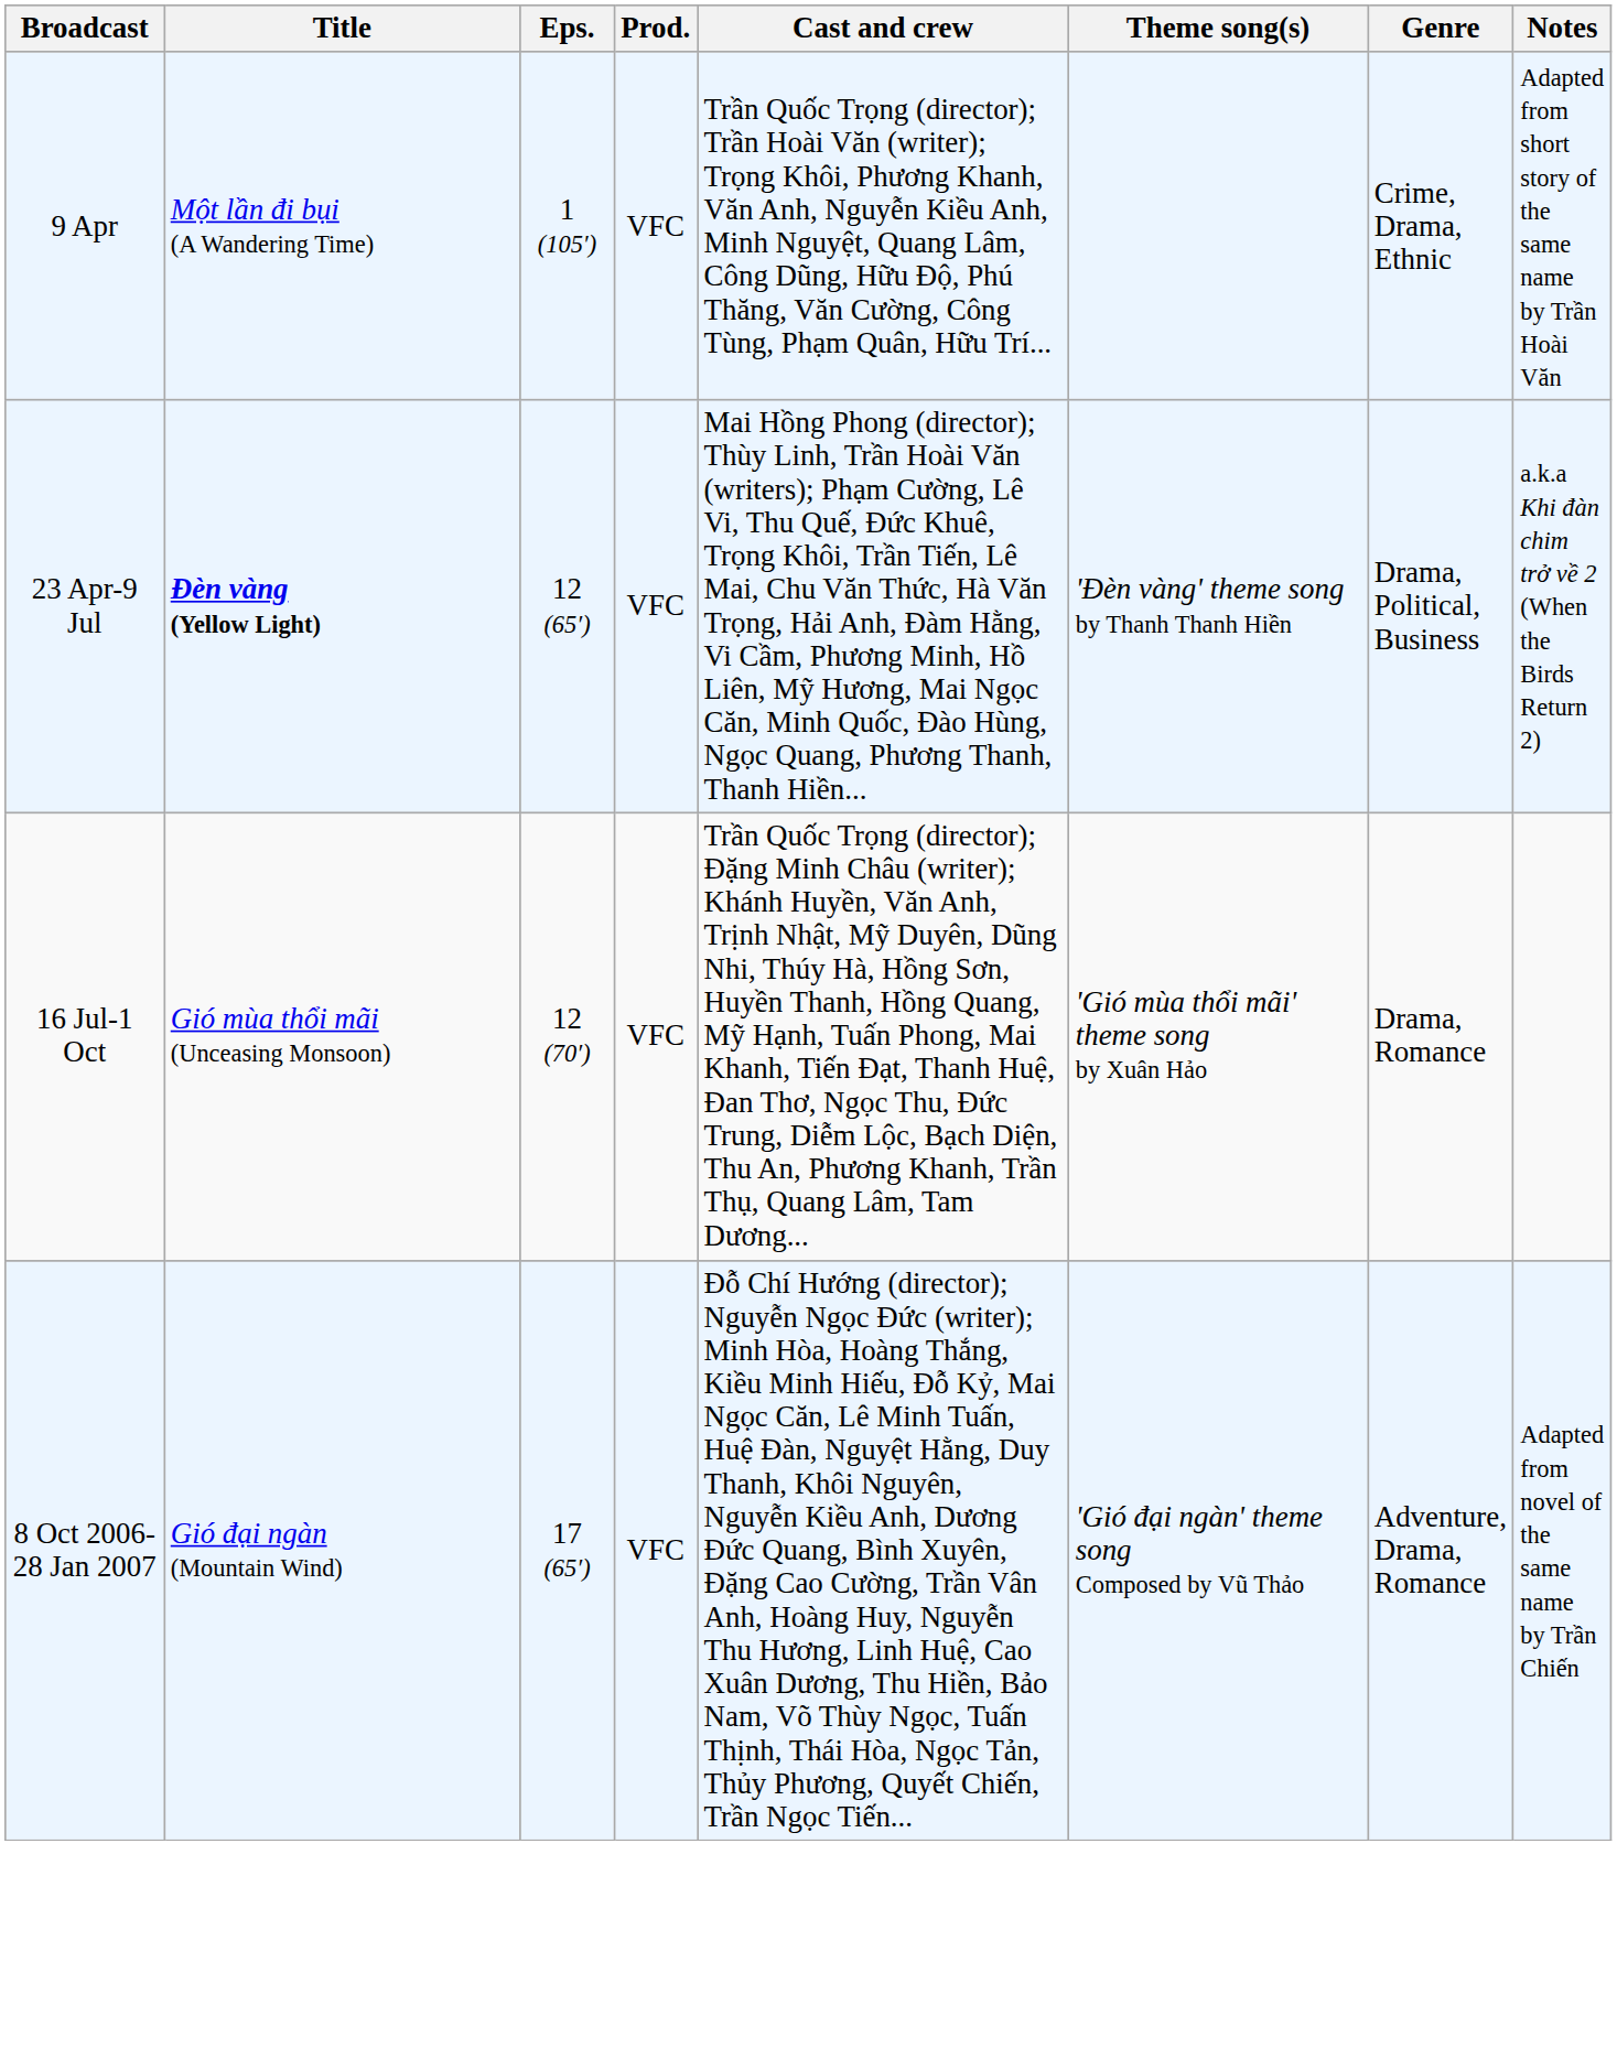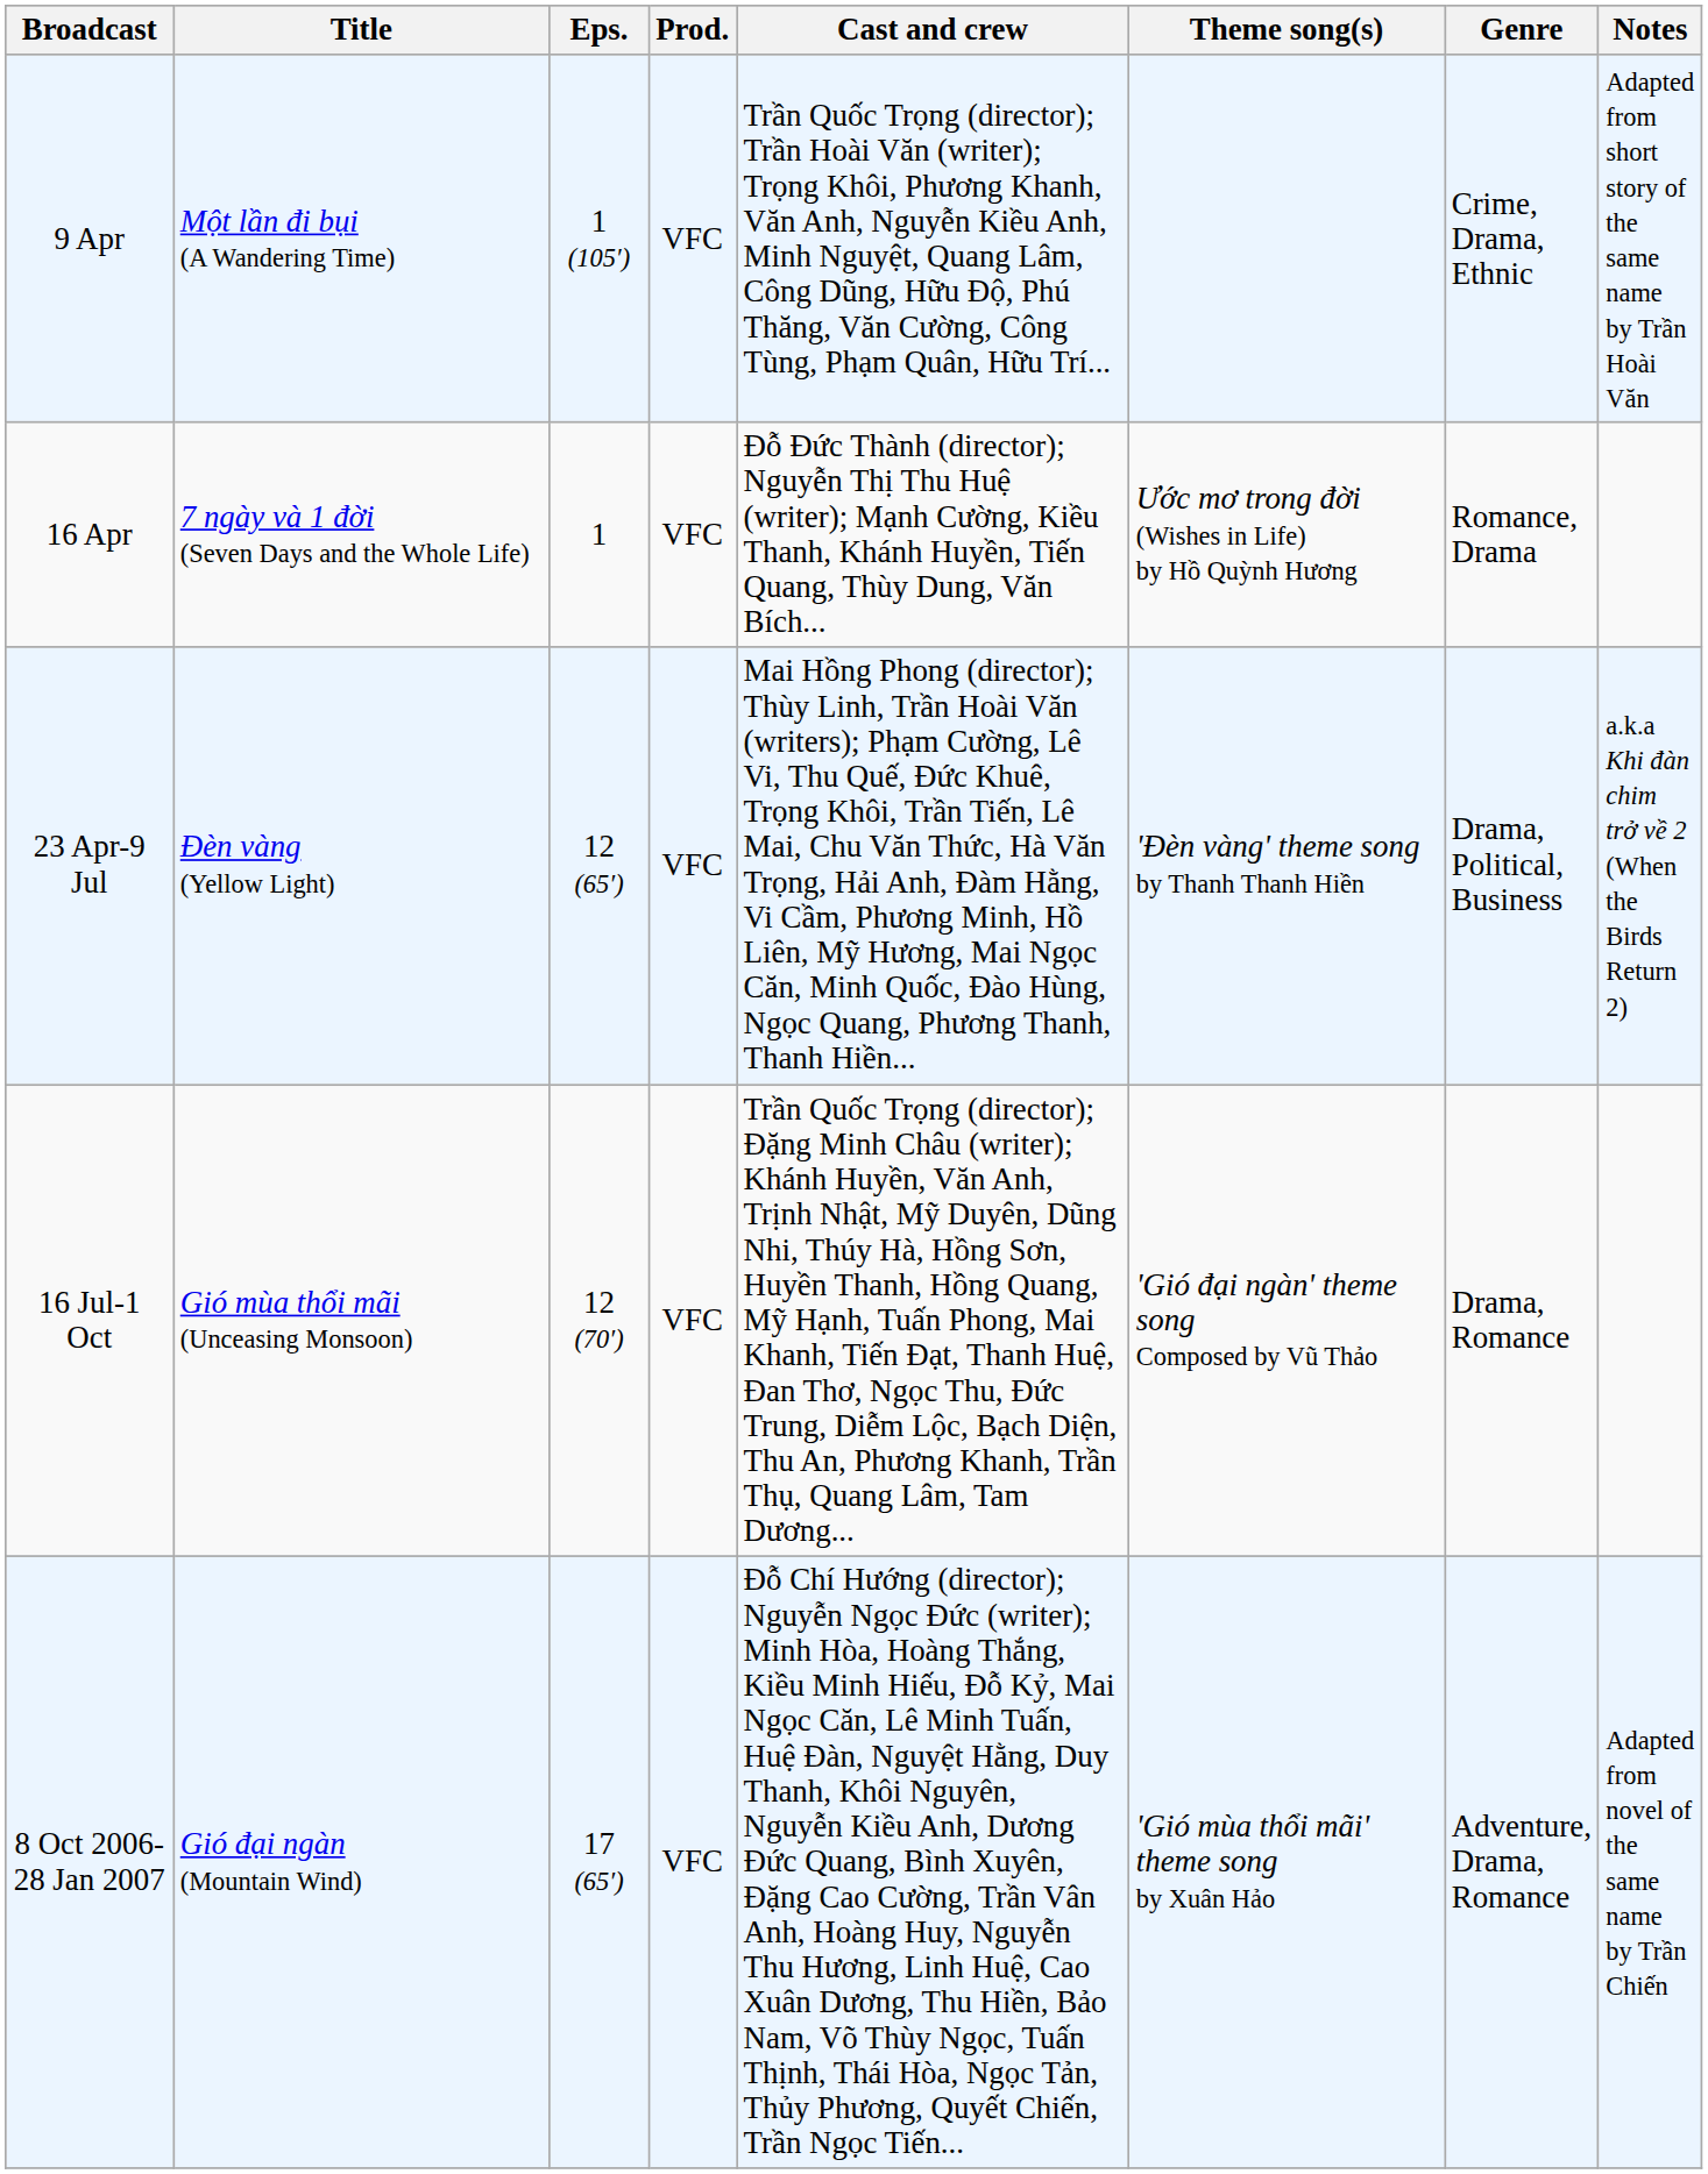 <table class="wikitable sortable">
 <tr>
 <th style="width:10%;">Broadcast</th>
 <th style="width:24%;">Title</th>
 <th style="width:6%;">Eps.</th>
 <th style="width:5%;">Prod.</th>
 <th style="width:25%;">Cast and crew</th>
 <th style="width:20%;">Theme song(s)</th>
 <th style="width:5%;">Genre</th>
 <th style="width:5%;">Notes</th>
 </tr>
 <tr ---- bgcolor="#ebf5ff">
 <td style="text-align:center;">9 Apr <br></td>
 <td><em><a href='#'>Một lần đi bụi</a></em> <br><small>(A Wandering Time)</small></td>
 <td style="text-align:center;">1<br><small><em>(105′)</em></small></td>
 <td style="text-align:center;">VFC</td>
 <td>Trần Quốc Trọng (director); Trần Hoài Văn (writer); Trọng Khôi, Phương Khanh, Văn Anh, Nguyễn Kiều Anh, Minh Nguyệt, Quang Lâm, Công Dũng, Hữu Độ, Phú Thăng, Văn Cường, Công Tùng, Phạm Quân, Hữu Trí...</td>
 <td></td>
 <td>Crime, Drama, Ethnic</td>
 <td><small>Adapted from short story of the same name by Trần Hoài Văn</small></td>
 </tr>
+<tr>
+<td style="text-align:center;">16 Apr <br></td>
+<td><em><a href='#'>7 ngày và 1 đời</a></em> <br><small>(Seven Days and the Whole Life)</small></td>
+<td style="text-align:center;">1</td>
+<td style="text-align:center;">VFC</td>
+<td>Đỗ Đức Thành (director); Nguyễn Thị Thu Huệ (writer); Mạnh Cường, Kiều Thanh, Khánh Huyền, Tiến Quang, Thùy Dung, Văn Bích...</td>
+<td><em>Ước mơ trong đời</em><br><small>(Wishes in Life)<br>by Hồ Quỳnh Hương</small></td>
+<td>Romance, Drama</td>
+<td></td>
+</tr>
 <tr ---- bgcolor="#ebf5ff">
 <td style="text-align:center;">23 Apr-9 Jul <br></td>
-<td><strong><em><a href='#'>Đèn vàng</a></em> <br><small>(Yellow Light)</small></strong></td>
+<td><em><a href='#'>Đèn vàng</a></em> <br><small>(Yellow Light)</small></td>
 <td style="text-align:center;">12<br><small><em>(65′)</em></small></td>
 <td style="text-align:center;">VFC</td>
 <td>Mai Hồng Phong (director); Thùy Linh, Trần Hoài Văn (writers); Phạm Cường, Lê Vi, Thu Quế, Đức Khuê, Trọng Khôi, Trần Tiến, Lê Mai, Chu Văn Thức, Hà Văn Trọng, Hải Anh, Đàm Hằng, Vi Cầm, Phương Minh, Hồ Liên, Mỹ Hương, Mai Ngọc Căn, Minh Quốc, Đào Hùng, Ngọc Quang, Phương Thanh, Thanh Hiền...</td>
 <td><em> 'Đèn vàng' theme song</em> <br><small>by Thanh Thanh Hiền</small></td>
 <td>Drama, Political, Business</td>
 <td><small>a.k.a <em>Khi đàn chim trở về 2</em> (When the Birds Return 2)</small></td>
 </tr>
 <tr>
 <td style="text-align:center;">16 Jul-1 Oct <br></td>
 <td><em><a href='#'>Gió mùa thổi mãi</a></em> <br><small>(Unceasing Monsoon)</small></td>
 <td style="text-align:center;">12<br><small><em>(70′)</em></small></td>
 <td style="text-align:center;">VFC</td>
 <td>Trần Quốc Trọng (director); Đặng Minh Châu (writer); Khánh Huyền, Văn Anh, Trịnh Nhật, Mỹ Duyên, Dũng Nhi, Thúy Hà, Hồng Sơn, Huyền Thanh, Hồng Quang, Mỹ Hạnh, Tuấn Phong, Mai Khanh, Tiến Đạt, Thanh Huệ, Đan Thơ, Ngọc Thu, Đức Trung, Diễm Lộc, Bạch Diện, Thu An, Phương Khanh, Trần Thụ, Quang Lâm, Tam Dương...</td>
-<td><em> 'Gió mùa thổi mãi' theme song</em><br><small> by Xuân Hảo</small></td>
+<td><em> 'Gió đại ngàn' theme song</em><br><small>Composed by Vũ Thảo</small></td>
 <td>Drama, Romance</td>
 <td></td>
 </tr>
 <tr ---- bgcolor="#ebf5ff">
 <td style="text-align:center;">8 Oct 2006-<br>28 Jan 2007 <br></td>
 <td><em><a href='#'>Gió đại ngàn</a></em> <br><small>(Mountain Wind)</small></td>
 <td style="text-align:center;">17<br><small><em>(65′)</em></small></td>
 <td style="text-align:center;">VFC</td>
 <td>Đỗ Chí Hướng (director); Nguyễn Ngọc Đức (writer); Minh Hòa, Hoàng Thắng, Kiều Minh Hiếu, Đỗ Kỷ, Mai Ngọc Căn, Lê Minh Tuấn, Huệ Đàn, Nguyệt Hằng, Duy Thanh, Khôi Nguyên, Nguyễn Kiều Anh, Dương Đức Quang, Bình Xuyên, Đặng Cao Cường, Trần Vân Anh, Hoàng Huy, Nguyễn Thu Hương, Linh Huệ, Cao Xuân Dương, Thu Hiền, Bảo Nam, Võ Thùy Ngọc, Tuấn Thịnh, Thái Hòa, Ngọc Tản, Thủy Phương, Quyết Chiến, Trần Ngọc Tiến...</td>
-<td><em> 'Gió đại ngàn' theme song</em><br><small>Composed by Vũ Thảo</small></td>
+<td><em> 'Gió mùa thổi mãi' theme song</em><br><small> by Xuân Hảo</small></td>
 <td>Adventure, Drama, Romance</td>
 <td><small>Adapted from novel of the same name by Trần Chiến</small></td>
 </tr>
 </table>
